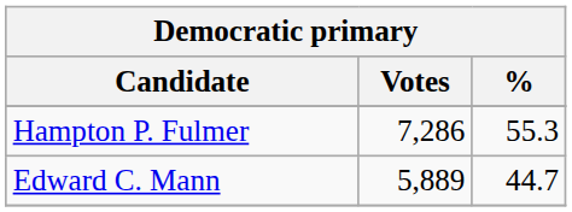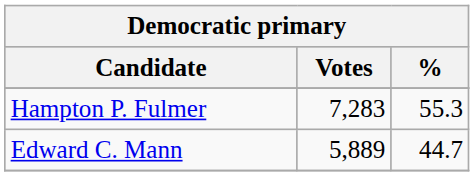 <table class="wikitable" align="left" style="margin: 1em 1em 1em 0; font-size: 95%;">
 <tr>
 <th colspan="3">Democratic primary</th>
 </tr>
 <tr>
 <th colspan="1" style="width: 170px">Candidate</th>
 <th style="width: 50px">Votes</th>
 <th style="width: 40px">%</th>
 </tr>
 <tr>
 </tr>
 <tr>
 <td><a href='#'>Hampton P. Fulmer</a></td>
-<td align="right">7,286</td>
+<td align="right">7,283</td>
 <td align="right">55.3</td>
 </tr>
 <tr>
 <td><a href='#'>Edward C. Mann</a></td>
 <td align="right">5,889</td>
 <td align="right">44.7</td>
 </tr>
 <tr>
 </tr>
 </table>
